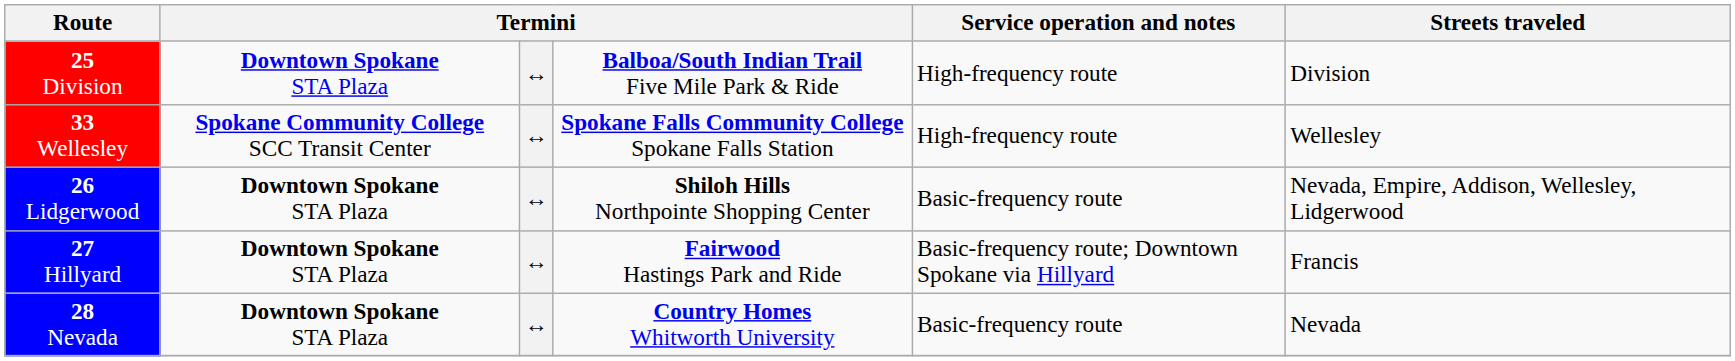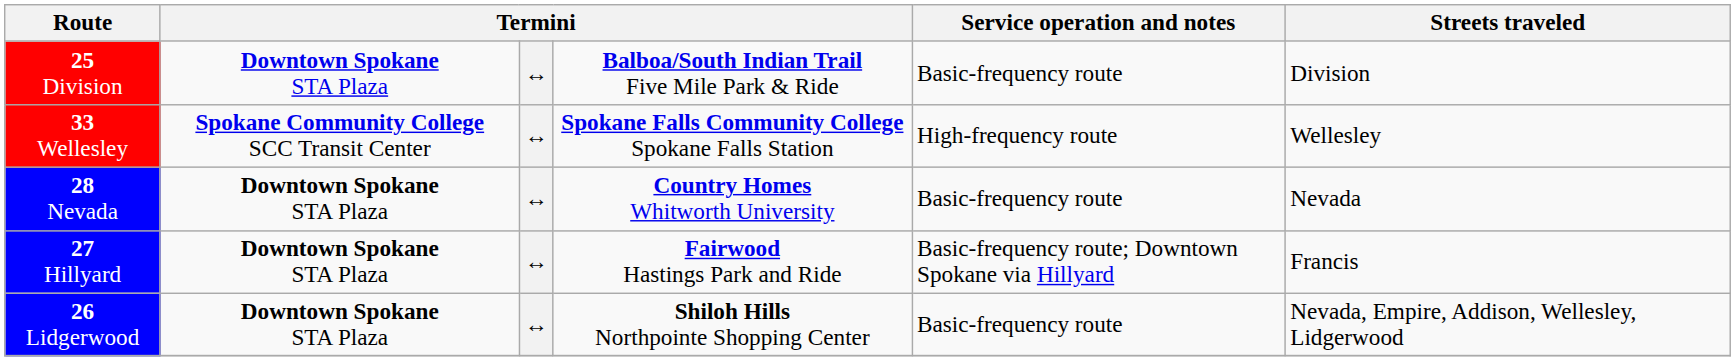 <table class=wikitable style="font-size: 100%">
 <tr>
 <th width="100px">Route</th>
 <th colspan=3>Termini</th>
 <th width="250px">Service operation and notes</th>
 <th width="300px">Streets traveled</th>
 </tr>
 <tr>
 <td style="background:red; color:white" align="center" valign=center><div><strong>25</strong><br>Division</div></td>
 <td ! width="240px" align="center"><strong><a href='#'>Downtown Spokane</a></strong><br><a href='#'>STA Plaza</a><br></td>
 <th><span>↔</span></th>
 <td ! width="240px" align="center"><strong><a href='#'>Balboa/South Indian Trail</a></strong><br>Five Mile Park & Ride<br></td>
-<td>High-frequency route</td>
+<td>Basic-frequency route</td>
 <td>Division</td>
 </tr>
 <tr>
 <td style="background:red; color:white" align="center" valign=center><div><strong>33</strong><br>Wellesley</div></td>
 <td ! width="240px" align="center"><strong><a href='#'>Spokane Community College</a></strong><br>SCC Transit Center<br></td>
 <th><span>↔</span></th>
 <td ! width="240px" align="center"><strong><a href='#'>Spokane Falls Community College</a></strong><br>Spokane Falls Station<br></td>
 <td>High-frequency route</td>
 <td>Wellesley</td>
 </tr>
 <tr>
-<td style="background:blue; color:white" align="center" valign=center><div><strong>26</strong><br>Lidgerwood</div></td>
+<td style="background:blue; color:white" align="center" valign=center><div><strong>28</strong><br>Nevada</div></td>
 <td ! width="240px" align="center"><strong>Downtown Spokane</strong> <br>STA Plaza<br></td>
 <th><span>↔</span></th>
-<td ! width="240px" align="center"><strong>Shiloh Hills</strong><br>Northpointe Shopping Center<br></td>
+<td ! width="240px" align="center"><strong><a href='#'>Country Homes</a></strong><br><a href='#'>Whitworth University</a><br></td>
 <td>Basic-frequency route</td>
-<td>Nevada, Empire, Addison, Wellesley, Lidgerwood</td>
+<td>Nevada</td>
 </tr>
 <tr>
 <td style="background:blue; color:white" align="center" valign=center><div><strong>27</strong><br>Hillyard</div></td>
 <td ! width="240px" align="center"><strong>Downtown Spokane</strong> <br>STA Plaza<br></td>
 <th><span>↔</span></th>
 <td ! width="240px" align="center"><strong><a href='#'>Fairwood</a></strong><br>Hastings Park and Ride<br></td>
 <td>Basic-frequency route; Downtown Spokane via <a href='#'>Hillyard</a></td>
 <td>Francis</td>
 </tr>
 <tr>
-<td style="background:blue; color:white" align="center" valign=center><div><strong>28</strong><br>Nevada</div></td>
+<td style="background:blue; color:white" align="center" valign=center><div><strong>26</strong><br>Lidgerwood</div></td>
 <td ! width="240px" align="center"><strong>Downtown Spokane</strong> <br>STA Plaza<br></td>
 <th><span>↔</span></th>
-<td ! width="240px" align="center"><strong><a href='#'>Country Homes</a></strong><br><a href='#'>Whitworth University</a><br></td>
+<td ! width="240px" align="center"><strong>Shiloh Hills</strong><br>Northpointe Shopping Center<br></td>
 <td>Basic-frequency route</td>
-<td>Nevada</td>
+<td>Nevada, Empire, Addison, Wellesley, Lidgerwood</td>
 </tr>
 <tr>
 </tr>
 </table>
